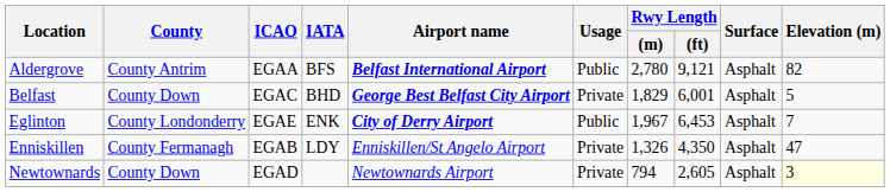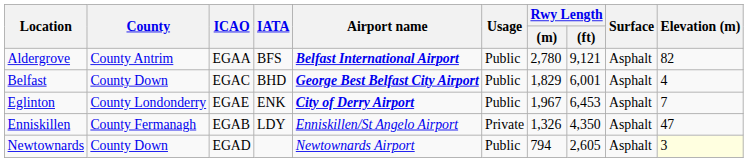 <table class="wikitable sortable">
 <tr>
 <th rowspan=2>Location</th>
 <th rowspan=2><a href='#'>County</a></th>
 <th rowspan=2><a href='#'>ICAO</a></th>
 <th rowspan=2><a href='#'>IATA</a></th>
 <th rowspan=2>Airport name</th>
 <th rowspan=2>Usage</th>
 <th colspan=2><a href='#'>Rwy Length</a></th>
 <th rowspan=2>Surface</th>
 <th rowspan=2>Elevation (m)</th>
 </tr>
 <tr>
 <th>(m)</th>
 <th>(ft)</th>
 </tr>
 <tr valign=top>
 <td><a href='#'>Aldergrove</a></td>
 <td><a href='#'>County Antrim</a></td>
 <td>EGAA</td>
 <td>BFS</td>
 <td><strong><em><a href='#'>Belfast International Airport</a></em></strong></td>
 <td>Public</td>
 <td>2,780</td>
 <td>9,121</td>
 <td>Asphalt</td>
 <td>82</td>
 </tr>
 <tr valign=top>
 <td><a href='#'>Belfast</a></td>
 <td><a href='#'>County Down</a></td>
 <td>EGAC</td>
 <td>BHD</td>
 <td><strong><em><a href='#'>George Best Belfast City Airport</a></em></strong></td>
-<td>Private</td>
+<td>Public</td>
 <td>1,829</td>
 <td>6,001</td>
 <td>Asphalt</td>
-<td>5</td>
+<td>4</td>
 </tr>
 <tr valign=top>
 <td><a href='#'>Eglinton</a></td>
 <td><a href='#'>County Londonderry</a></td>
 <td>EGAE</td>
 <td>ENK</td>
 <td><strong><em><a href='#'>City of Derry Airport</a></em></strong></td>
 <td>Public</td>
 <td>1,967</td>
 <td>6,453</td>
 <td>Asphalt</td>
 <td>7</td>
 </tr>
 <tr valign=top>
 <td><a href='#'>Enniskillen</a></td>
 <td><a href='#'>County Fermanagh</a></td>
 <td>EGAB</td>
 <td>LDY</td>
 <td><em><a href='#'>Enniskillen/St Angelo Airport</a></em></td>
 <td>Private</td>
 <td>1,326</td>
 <td>4,350</td>
 <td>Asphalt</td>
 <td>47</td>
 </tr>
 <tr valign=top>
 <td><a href='#'>Newtownards</a></td>
 <td><a href='#'>County Down</a></td>
 <td>EGAD</td>
 <td> </td>
 <td><em><a href='#'>Newtownards Airport</a></em></td>
-<td>Private</td>
+<td>Public</td>
 <td>794</td>
 <td>2,605</td>
 <td>Asphalt</td>
 <td style="background: lightyellow;">3</td>
 </tr>
 </table>
